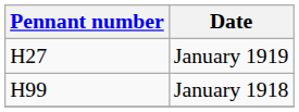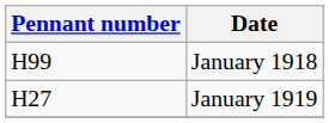 <table class="wikitable" style="text-align:left">
 <tr>
 <th scope="col"><a href='#'>Pennant number</a></th>
 <th>Date</th>
 </tr>
 <tr>
+<td scope="row">H99</td>
+<td>January 1918</td>
+</tr>
+<tr>
 <td scope="row">H27</td>
 <td>January 1919</td>
 </tr>
 <tr>
-<td scope="row">H99</td>
-<td>January 1918</td>
-</tr>
-<tr>
 </tr>
 </table>
